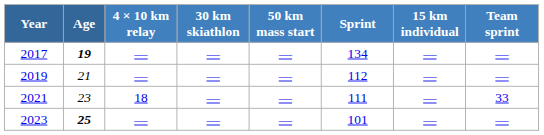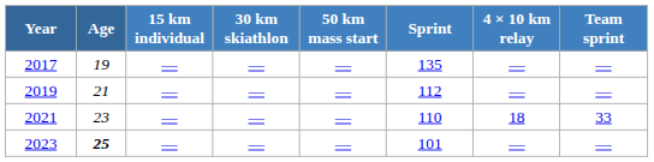 <table class="wikitable" style="font-size:95%; text-align:center; border:grey solid 1px; border-collapse:collapse; background:#ffffff;">
 <tr>
 <th style="background-color:#369; color:white; width:60px;"> Year </th>
 <th style="background-color:#369; color:white; width:40px;"> Age </th>
-<th style="background-color:#4180be; color:white; width:75px;"> 4 × 10 km <br> relay </th>
+<th style="background-color:#4180be; color:white; width:75px;"> 15 km <br> individual </th>
 <th style="background-color:#4180be; color:white; width:75px;"> 30 km <br> skiathlon </th>
 <th style="background-color:#4180be; color:white; width:75px;"> 50 km <br> mass start </th>
 <th style="background-color:#4180be; color:white; width:75px;"> Sprint </th>
-<th style="background-color:#4180be; color:white; width:75px;"> 15 km <br> individual </th>
+<th style="background-color:#4180be; color:white; width:75px;"> 4 × 10 km <br> relay </th>
 <th style="background-color:#4180be; color:white; width:75px;"> Team <br> sprint </th>
 </tr>
 <tr>
 <td><a href='#'>2017</a></td>
-<td><strong><em>19</em></strong></td>
+<td><em>19</em></td>
 <td><a href='#'>—</a></td>
 <td><a href='#'>—</a></td>
 <td><a href='#'>—</a></td>
-<td><a href='#'>134</a></td>
+<td><a href='#'>135</a></td>
 <td><a href='#'>—</a></td>
 <td><a href='#'>—</a></td>
 </tr>
 <tr>
 <td><a href='#'>2019</a></td>
 <td><em>21</em></td>
 <td><a href='#'>—</a></td>
 <td><a href='#'>—</a></td>
 <td><a href='#'>—</a></td>
 <td><a href='#'>112</a></td>
 <td><a href='#'>—</a></td>
 <td><a href='#'>—</a></td>
 </tr>
 <tr>
 <td><a href='#'>2021</a></td>
 <td><em>23</em></td>
-<td><a href='#'>18</a></td>
 <td><a href='#'>—</a></td>
 <td><a href='#'>—</a></td>
-<td><a href='#'>111</a></td>
 <td><a href='#'>—</a></td>
+<td><a href='#'>110</a></td>
+<td><a href='#'>18</a></td>
 <td><a href='#'>33</a></td>
 </tr>
 <tr>
 <td><a href='#'>2023</a></td>
 <td><strong><em>25</em></strong></td>
 <td><a href='#'>—</a></td>
 <td><a href='#'>—</a></td>
 <td><a href='#'>—</a></td>
 <td><a href='#'>101</a></td>
 <td><a href='#'>—</a></td>
 <td><a href='#'>—</a></td>
 </tr>
 </table>
